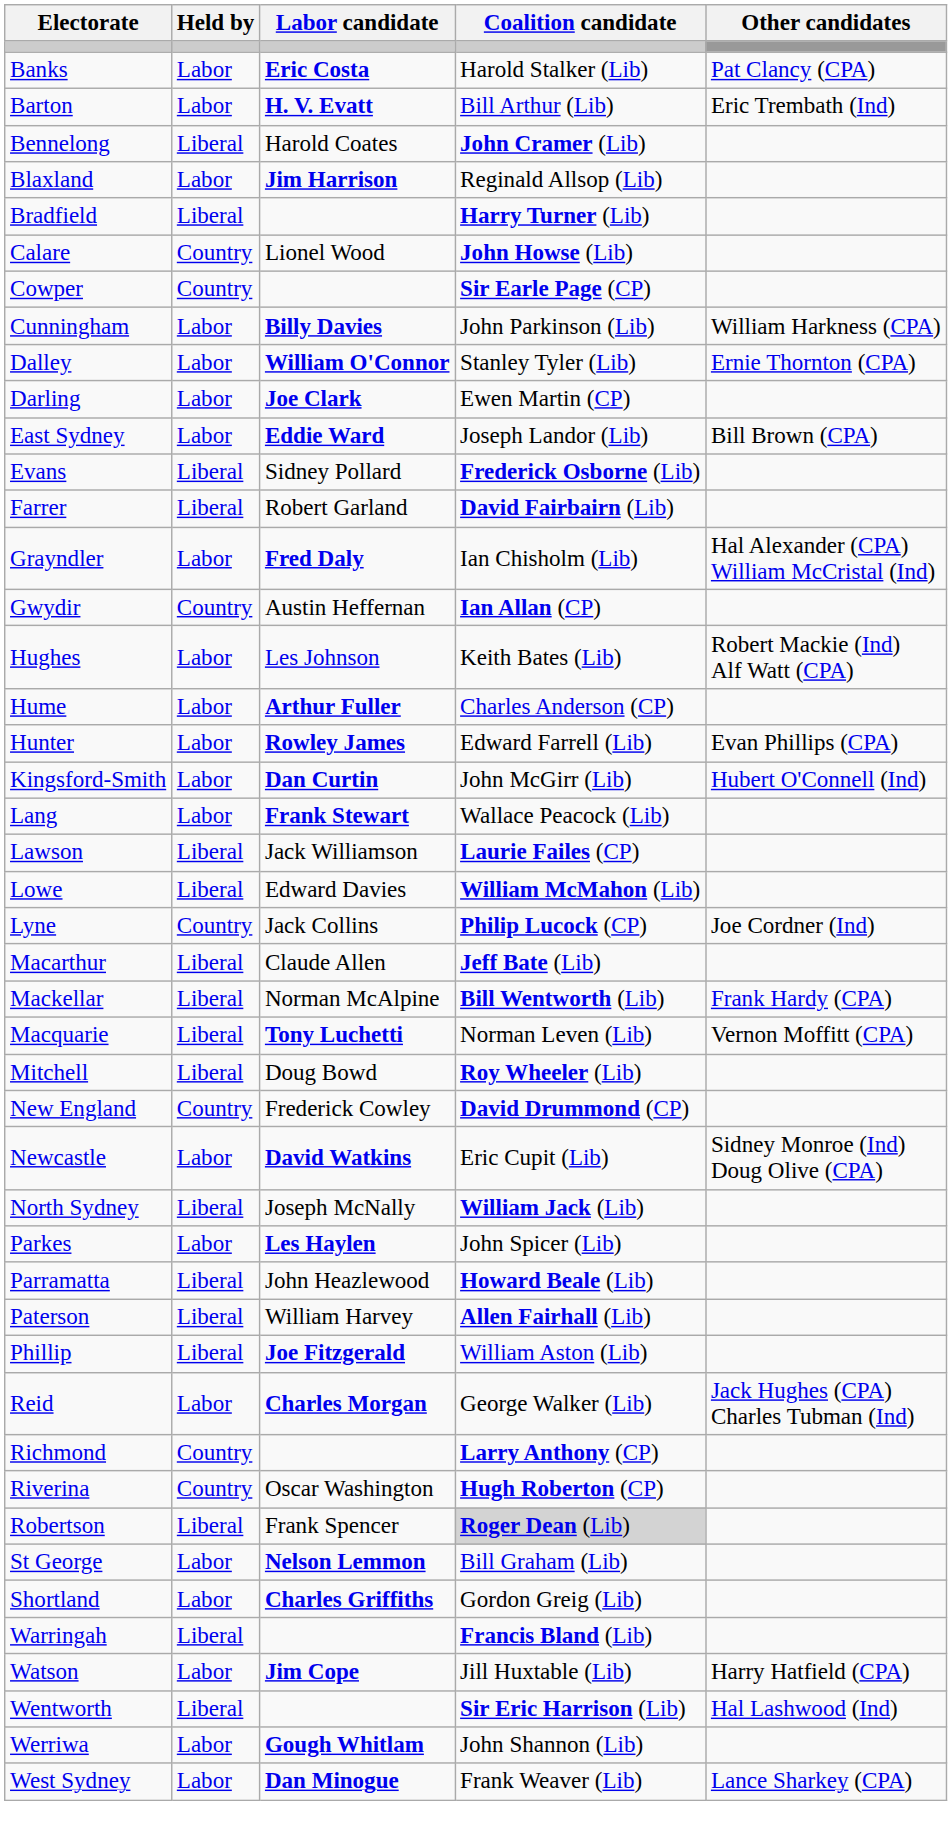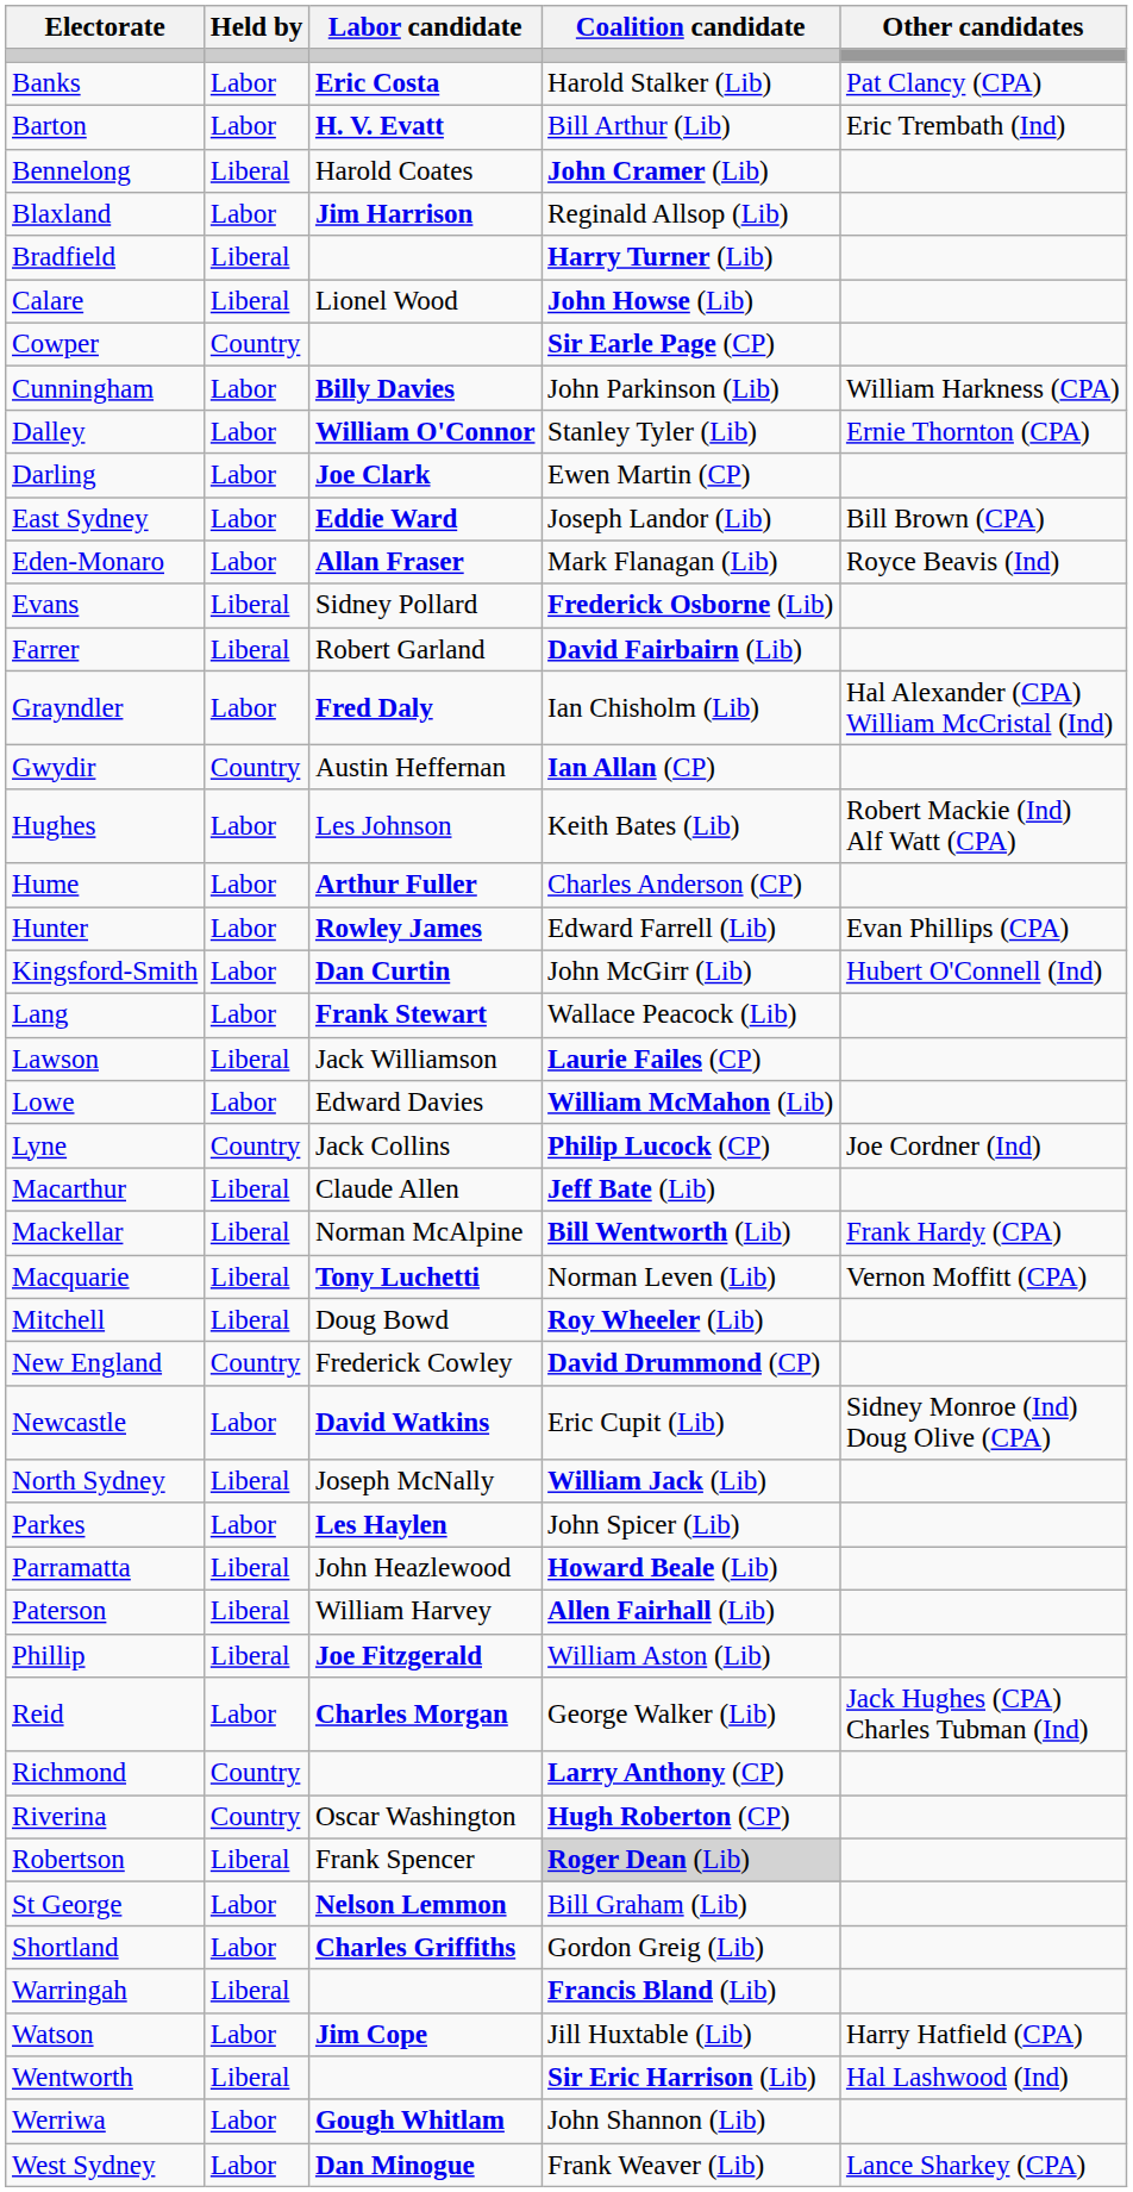 <table class="wikitable">
 <tr>
 <th>Electorate</th>
 <th>Held by</th>
 <th><a href='#'>Labor</a> candidate</th>
 <th><a href='#'>Coalition</a> candidate</th>
 <th>Other candidates</th>
 </tr>
 <tr bgcolor="#cccccc">
 <td></td>
 <td></td>
 <td></td>
 <td></td>
 <td bgcolor="#999999"></td>
 </tr>
 <tr>
 <td><a href='#'>Banks</a></td>
 <td><a href='#'>Labor</a></td>
 <td><strong><a href='#'>Eric Costa</a></strong></td>
 <td>Harold Stalker (<a href='#'>Lib</a>)</td>
 <td><a href='#'>Pat Clancy</a> (<a href='#'>CPA</a>)</td>
 </tr>
 <tr>
 <td><a href='#'>Barton</a></td>
 <td><a href='#'>Labor</a></td>
 <td><strong><a href='#'>H. V. Evatt</a></strong></td>
 <td><a href='#'>Bill Arthur</a> (<a href='#'>Lib</a>)</td>
 <td>Eric Trembath (<a href='#'>Ind</a>)</td>
 </tr>
 <tr>
 <td><a href='#'>Bennelong</a></td>
 <td><a href='#'>Liberal</a></td>
 <td>Harold Coates</td>
 <td><strong><a href='#'>John Cramer</a></strong> (<a href='#'>Lib</a>)</td>
 <td></td>
 </tr>
 <tr>
 <td><a href='#'>Blaxland</a></td>
 <td><a href='#'>Labor</a></td>
 <td><strong><a href='#'>Jim Harrison</a></strong></td>
 <td>Reginald Allsop (<a href='#'>Lib</a>)</td>
 <td></td>
 </tr>
 <tr>
 <td><a href='#'>Bradfield</a></td>
 <td><a href='#'>Liberal</a></td>
 <td></td>
 <td><strong><a href='#'>Harry Turner</a></strong> (<a href='#'>Lib</a>)</td>
 <td></td>
 </tr>
 <tr>
 <td><a href='#'>Calare</a></td>
-<td><a href='#'>Country</a></td>
+<td><a href='#'>Liberal</a></td>
 <td>Lionel Wood</td>
 <td><strong><a href='#'>John Howse</a></strong> (<a href='#'>Lib</a>)</td>
 <td></td>
 </tr>
 <tr>
 <td><a href='#'>Cowper</a></td>
 <td><a href='#'>Country</a></td>
 <td></td>
 <td><strong><a href='#'>Sir Earle Page</a></strong> (<a href='#'>CP</a>)</td>
 <td></td>
 </tr>
 <tr>
 <td><a href='#'>Cunningham</a></td>
 <td><a href='#'>Labor</a></td>
 <td><strong><a href='#'>Billy Davies</a></strong></td>
 <td>John Parkinson (<a href='#'>Lib</a>)</td>
 <td>William Harkness (<a href='#'>CPA</a>)</td>
 </tr>
 <tr>
 <td><a href='#'>Dalley</a></td>
 <td><a href='#'>Labor</a></td>
 <td><strong><a href='#'>William O'Connor</a></strong></td>
 <td>Stanley Tyler (<a href='#'>Lib</a>)</td>
 <td><a href='#'>Ernie Thornton</a> (<a href='#'>CPA</a>)</td>
 </tr>
 <tr>
 <td><a href='#'>Darling</a></td>
 <td><a href='#'>Labor</a></td>
 <td><strong><a href='#'>Joe Clark</a></strong></td>
 <td>Ewen Martin (<a href='#'>CP</a>)</td>
 <td></td>
 </tr>
 <tr>
 <td><a href='#'>East Sydney</a></td>
 <td><a href='#'>Labor</a></td>
 <td><strong><a href='#'>Eddie Ward</a></strong></td>
 <td>Joseph Landor (<a href='#'>Lib</a>)</td>
 <td>Bill Brown (<a href='#'>CPA</a>)</td>
+</tr>
+<tr>
+<td><a href='#'>Eden-Monaro</a></td>
+<td><a href='#'>Labor</a></td>
+<td><strong><a href='#'>Allan Fraser</a></strong></td>
+<td>Mark Flanagan (<a href='#'>Lib</a>)</td>
+<td>Royce Beavis (<a href='#'>Ind</a>)</td>
 </tr>
 <tr>
 <td><a href='#'>Evans</a></td>
 <td><a href='#'>Liberal</a></td>
 <td>Sidney Pollard</td>
 <td><strong><a href='#'>Frederick Osborne</a></strong> (<a href='#'>Lib</a>)</td>
 <td></td>
 </tr>
 <tr>
 <td><a href='#'>Farrer</a></td>
 <td><a href='#'>Liberal</a></td>
 <td>Robert Garland</td>
 <td><strong><a href='#'>David Fairbairn</a></strong> (<a href='#'>Lib</a>)</td>
 <td></td>
 </tr>
 <tr>
 <td><a href='#'>Grayndler</a></td>
 <td><a href='#'>Labor</a></td>
 <td><strong><a href='#'>Fred Daly</a></strong></td>
 <td>Ian Chisholm (<a href='#'>Lib</a>)</td>
 <td>Hal Alexander (<a href='#'>CPA</a>)<br><a href='#'>William McCristal</a> (<a href='#'>Ind</a>)</td>
 </tr>
 <tr>
 <td><a href='#'>Gwydir</a></td>
 <td><a href='#'>Country</a></td>
 <td>Austin Heffernan</td>
 <td><strong><a href='#'>Ian Allan</a></strong> (<a href='#'>CP</a>)</td>
 <td></td>
 </tr>
 <tr>
 <td><a href='#'>Hughes</a></td>
 <td><a href='#'>Labor</a></td>
 <td><a href='#'>Les Johnson</a></td>
 <td>Keith Bates (<a href='#'>Lib</a>)</td>
 <td>Robert Mackie (<a href='#'>Ind</a>)<br>Alf Watt (<a href='#'>CPA</a>)</td>
 </tr>
 <tr>
 <td><a href='#'>Hume</a></td>
 <td><a href='#'>Labor</a></td>
 <td><strong><a href='#'>Arthur Fuller</a></strong></td>
 <td><a href='#'>Charles Anderson</a> (<a href='#'>CP</a>)</td>
 <td></td>
 </tr>
 <tr>
 <td><a href='#'>Hunter</a></td>
 <td><a href='#'>Labor</a></td>
 <td><strong><a href='#'>Rowley James</a></strong></td>
 <td>Edward Farrell (<a href='#'>Lib</a>)</td>
 <td>Evan Phillips (<a href='#'>CPA</a>)</td>
 </tr>
 <tr>
 <td><a href='#'>Kingsford-Smith</a></td>
 <td><a href='#'>Labor</a></td>
 <td><strong><a href='#'>Dan Curtin</a></strong></td>
 <td>John McGirr (<a href='#'>Lib</a>)</td>
 <td><a href='#'>Hubert O'Connell</a> (<a href='#'>Ind</a>)</td>
 </tr>
 <tr>
 <td><a href='#'>Lang</a></td>
 <td><a href='#'>Labor</a></td>
 <td><strong><a href='#'>Frank Stewart</a></strong></td>
 <td>Wallace Peacock (<a href='#'>Lib</a>)</td>
 <td></td>
 </tr>
 <tr>
 <td><a href='#'>Lawson</a></td>
 <td><a href='#'>Liberal</a></td>
 <td>Jack Williamson</td>
 <td><strong><a href='#'>Laurie Failes</a></strong> (<a href='#'>CP</a>)</td>
 <td></td>
 </tr>
 <tr>
 <td><a href='#'>Lowe</a></td>
-<td><a href='#'>Liberal</a></td>
+<td><a href='#'>Labor</a></td>
 <td>Edward Davies</td>
 <td><strong><a href='#'>William McMahon</a></strong> (<a href='#'>Lib</a>)</td>
 <td></td>
 </tr>
 <tr>
 <td><a href='#'>Lyne</a></td>
 <td><a href='#'>Country</a></td>
 <td>Jack Collins</td>
 <td><strong><a href='#'>Philip Lucock</a></strong> (<a href='#'>CP</a>)</td>
 <td>Joe Cordner (<a href='#'>Ind</a>)</td>
 </tr>
 <tr>
 <td><a href='#'>Macarthur</a></td>
 <td><a href='#'>Liberal</a></td>
 <td>Claude Allen</td>
 <td><strong><a href='#'>Jeff Bate</a></strong> (<a href='#'>Lib</a>)</td>
 <td></td>
 </tr>
 <tr>
 <td><a href='#'>Mackellar</a></td>
 <td><a href='#'>Liberal</a></td>
 <td>Norman McAlpine</td>
 <td><strong><a href='#'>Bill Wentworth</a></strong> (<a href='#'>Lib</a>)</td>
 <td><a href='#'>Frank Hardy</a> (<a href='#'>CPA</a>)</td>
 </tr>
 <tr>
 <td><a href='#'>Macquarie</a></td>
 <td><a href='#'>Liberal</a></td>
 <td><strong><a href='#'>Tony Luchetti</a></strong></td>
 <td>Norman Leven (<a href='#'>Lib</a>)</td>
 <td>Vernon Moffitt (<a href='#'>CPA</a>)</td>
 </tr>
 <tr>
 <td><a href='#'>Mitchell</a></td>
 <td><a href='#'>Liberal</a></td>
 <td>Doug Bowd</td>
 <td><strong><a href='#'>Roy Wheeler</a></strong> (<a href='#'>Lib</a>)</td>
 <td></td>
 </tr>
 <tr>
 <td><a href='#'>New England</a></td>
 <td><a href='#'>Country</a></td>
 <td>Frederick Cowley</td>
 <td><strong><a href='#'>David Drummond</a></strong> (<a href='#'>CP</a>)</td>
 <td></td>
 </tr>
 <tr>
 <td><a href='#'>Newcastle</a></td>
 <td><a href='#'>Labor</a></td>
 <td><strong><a href='#'>David Watkins</a></strong></td>
 <td>Eric Cupit (<a href='#'>Lib</a>)</td>
 <td>Sidney Monroe (<a href='#'>Ind</a>)<br>Doug Olive (<a href='#'>CPA</a>)</td>
 </tr>
 <tr>
 <td><a href='#'>North Sydney</a></td>
 <td><a href='#'>Liberal</a></td>
 <td>Joseph McNally</td>
 <td><strong><a href='#'>William Jack</a></strong> (<a href='#'>Lib</a>)</td>
 <td></td>
 </tr>
 <tr>
 <td><a href='#'>Parkes</a></td>
 <td><a href='#'>Labor</a></td>
 <td><strong><a href='#'>Les Haylen</a></strong></td>
 <td>John Spicer (<a href='#'>Lib</a>)</td>
 <td></td>
 </tr>
 <tr>
 <td><a href='#'>Parramatta</a></td>
 <td><a href='#'>Liberal</a></td>
 <td>John Heazlewood</td>
 <td><strong><a href='#'>Howard Beale</a></strong> (<a href='#'>Lib</a>)</td>
 <td></td>
 </tr>
 <tr>
 <td><a href='#'>Paterson</a></td>
 <td><a href='#'>Liberal</a></td>
 <td>William Harvey</td>
 <td><strong><a href='#'>Allen Fairhall</a></strong> (<a href='#'>Lib</a>)</td>
 <td></td>
 </tr>
 <tr>
 <td><a href='#'>Phillip</a></td>
 <td><a href='#'>Liberal</a></td>
 <td><strong><a href='#'>Joe Fitzgerald</a></strong></td>
 <td><a href='#'>William Aston</a> (<a href='#'>Lib</a>)</td>
 <td></td>
 </tr>
 <tr>
 <td><a href='#'>Reid</a></td>
 <td><a href='#'>Labor</a></td>
 <td><strong><a href='#'>Charles Morgan</a></strong></td>
 <td>George Walker (<a href='#'>Lib</a>)</td>
 <td><a href='#'>Jack Hughes</a> (<a href='#'>CPA</a>)<br>Charles Tubman (<a href='#'>Ind</a>)</td>
 </tr>
 <tr>
 <td><a href='#'>Richmond</a></td>
 <td><a href='#'>Country</a></td>
 <td></td>
 <td><strong><a href='#'>Larry Anthony</a></strong> (<a href='#'>CP</a>)</td>
 <td></td>
 </tr>
 <tr>
 <td><a href='#'>Riverina</a></td>
 <td><a href='#'>Country</a></td>
 <td>Oscar Washington</td>
 <td><strong><a href='#'>Hugh Roberton</a></strong> (<a href='#'>CP</a>)</td>
 <td></td>
 </tr>
 <tr>
 <td><a href='#'>Robertson</a></td>
 <td><a href='#'>Liberal</a></td>
 <td>Frank Spencer</td>
 <td style="background: lightgrey;"><strong><a href='#'>Roger Dean</a></strong> (<a href='#'>Lib</a>)</td>
 <td></td>
 </tr>
 <tr>
 <td><a href='#'>St George</a></td>
 <td><a href='#'>Labor</a></td>
 <td><strong><a href='#'>Nelson Lemmon</a></strong></td>
 <td><a href='#'>Bill Graham</a> (<a href='#'>Lib</a>)</td>
 <td></td>
 </tr>
 <tr>
 <td><a href='#'>Shortland</a></td>
 <td><a href='#'>Labor</a></td>
 <td><strong><a href='#'>Charles Griffiths</a></strong></td>
 <td>Gordon Greig (<a href='#'>Lib</a>)</td>
 <td></td>
 </tr>
 <tr>
 <td><a href='#'>Warringah</a></td>
 <td><a href='#'>Liberal</a></td>
 <td></td>
 <td><strong><a href='#'>Francis Bland</a></strong> (<a href='#'>Lib</a>)</td>
 <td></td>
 </tr>
 <tr>
 <td><a href='#'>Watson</a></td>
 <td><a href='#'>Labor</a></td>
 <td><strong><a href='#'>Jim Cope</a></strong></td>
 <td>Jill Huxtable (<a href='#'>Lib</a>)</td>
 <td>Harry Hatfield (<a href='#'>CPA</a>)</td>
 </tr>
 <tr>
 <td><a href='#'>Wentworth</a></td>
 <td><a href='#'>Liberal</a></td>
 <td></td>
 <td><strong><a href='#'>Sir Eric Harrison</a></strong> (<a href='#'>Lib</a>)</td>
 <td><a href='#'>Hal Lashwood</a> (<a href='#'>Ind</a>)</td>
 </tr>
 <tr>
 <td><a href='#'>Werriwa</a></td>
 <td><a href='#'>Labor</a></td>
 <td><strong><a href='#'>Gough Whitlam</a></strong></td>
 <td>John Shannon (<a href='#'>Lib</a>)</td>
 <td></td>
 </tr>
 <tr>
 <td><a href='#'>West Sydney</a></td>
 <td><a href='#'>Labor</a></td>
 <td><strong><a href='#'>Dan Minogue</a></strong></td>
 <td>Frank Weaver (<a href='#'>Lib</a>)</td>
 <td><a href='#'>Lance Sharkey</a> (<a href='#'>CPA</a>)</td>
 </tr>
 </table>
